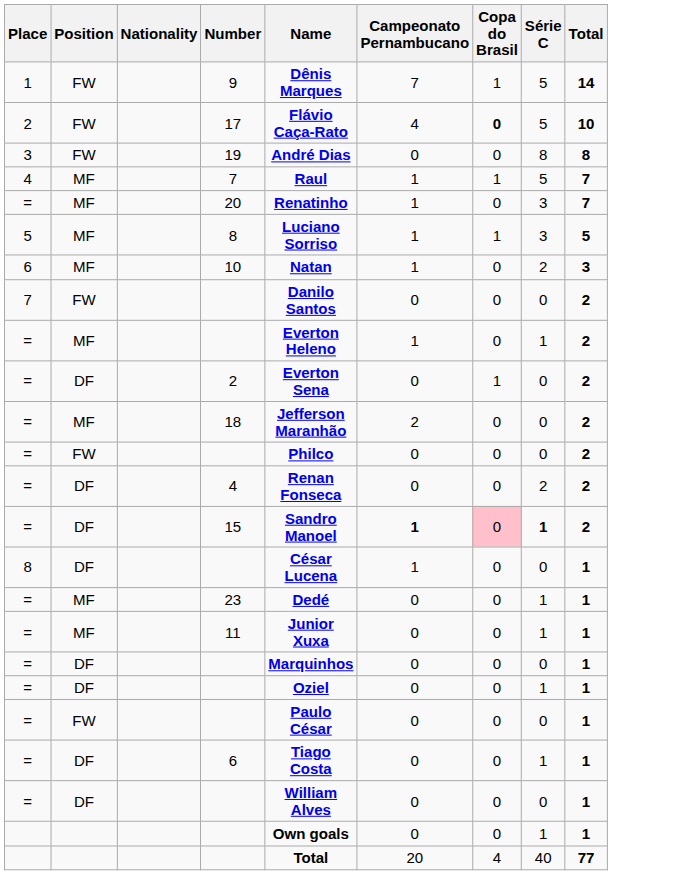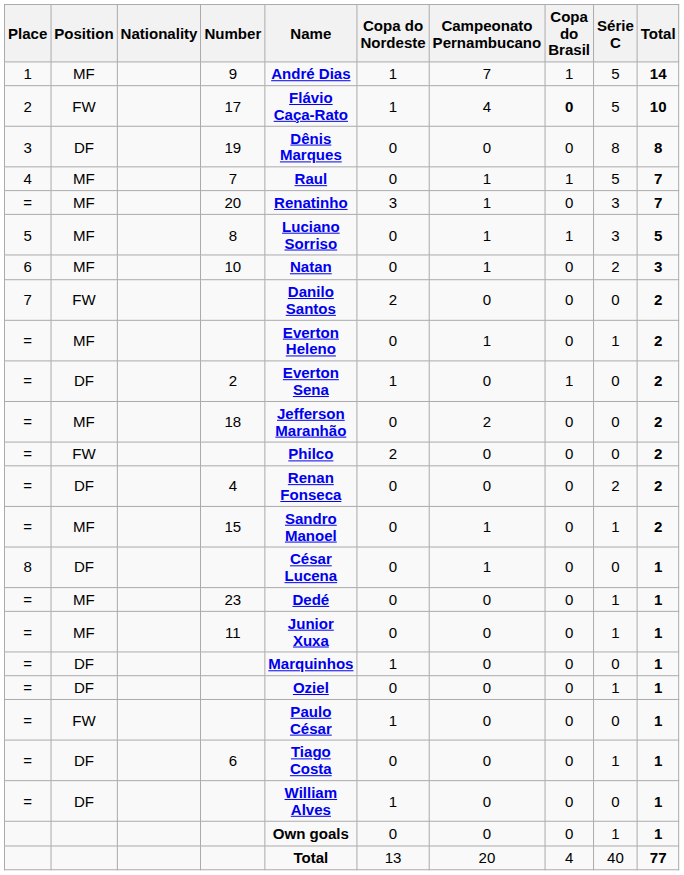 <table class="wikitable" style="font-size: 95%; text-align: center;">
 <tr>
 <th width=60>Place</th>
 <th width=60>Position</th>
 <th width=60>Nationality</th>
 <th width=60>Number</th>
 <th width=150>Name</th>
+<th width=80>Copa do Nordeste</th>
 <th width=80>Campeonato Pernambucano</th>
 <th width=80>Copa do Brasil</th>
 <th width=80>Série C</th>
 <th width=80>Total</th>
 </tr>
 <tr>
 <td>1</td>
-<td>FW</td>
+<td>MF</td>
 <td></td>
 <td>9</td>
-<td><strong><a href='#'>Dênis Marques</a></strong></td>
+<td><strong><a href='#'>André Dias</a></strong></td>
+<td>1</td>
 <td>7</td>
 <td>1</td>
 <td>5</td>
 <td><strong>14</strong></td>
 </tr>
 <tr>
 <td>2</td>
 <td>FW</td>
 <td></td>
 <td>17</td>
 <td><strong><a href='#'>Flávio Caça-Rato</a></strong></td>
+<td>1</td>
 <td>4</td>
 <td><strong>0</strong></td>
 <td>5</td>
 <td><strong>10</strong></td>
 </tr>
 <tr>
 <td>3</td>
-<td>FW</td>
+<td>DF</td>
 <td></td>
 <td>19</td>
-<td><strong><a href='#'>André Dias</a></strong></td>
+<td><strong><a href='#'>Dênis Marques</a></strong></td>
+<td>0</td>
 <td>0</td>
 <td>0</td>
 <td>8</td>
 <td><strong>8</strong></td>
 </tr>
 <tr>
 <td>4</td>
 <td>MF</td>
 <td></td>
 <td>7</td>
 <td><strong><a href='#'>Raul</a></strong></td>
+<td>0</td>
 <td>1</td>
 <td>1</td>
 <td>5</td>
 <td><strong>7</strong></td>
 </tr>
 <tr>
 <td>=</td>
 <td>MF</td>
 <td></td>
 <td>20</td>
 <td><strong><a href='#'>Renatinho</a></strong></td>
+<td>3</td>
 <td>1</td>
 <td>0</td>
 <td>3</td>
 <td><strong>7</strong></td>
 </tr>
 <tr>
 <td>5</td>
 <td>MF</td>
 <td></td>
 <td>8</td>
 <td><strong><a href='#'>Luciano Sorriso</a></strong></td>
+<td>0</td>
 <td>1</td>
 <td>1</td>
 <td>3</td>
 <td><strong>5</strong></td>
 </tr>
 <tr>
 <td>6</td>
 <td>MF</td>
 <td></td>
 <td>10</td>
 <td><strong><a href='#'>Natan</a></strong></td>
+<td>0</td>
 <td>1</td>
 <td>0</td>
 <td>2</td>
 <td><strong>3</strong></td>
 </tr>
 <tr>
 <td>7</td>
 <td>FW</td>
 <td></td>
 <td></td>
 <td><strong><a href='#'>Danilo Santos</a></strong></td>
+<td>2</td>
 <td>0</td>
 <td>0</td>
 <td>0</td>
 <td><strong>2</strong></td>
 </tr>
 <tr>
 <td>=</td>
 <td>MF</td>
 <td></td>
 <td></td>
 <td><strong><a href='#'>Everton Heleno</a></strong></td>
+<td>0</td>
 <td>1</td>
 <td>0</td>
 <td>1</td>
 <td><strong>2</strong></td>
 </tr>
 <tr>
 <td>=</td>
 <td>DF</td>
 <td></td>
 <td>2</td>
 <td><strong><a href='#'>Everton Sena</a></strong></td>
+<td>1</td>
 <td>0</td>
 <td>1</td>
 <td>0</td>
 <td><strong>2</strong></td>
 </tr>
 <tr>
 <td>=</td>
 <td>MF</td>
 <td></td>
 <td>18</td>
 <td><strong><a href='#'>Jefferson Maranhão</a></strong></td>
+<td>0</td>
 <td>2</td>
 <td>0</td>
 <td>0</td>
 <td><strong>2</strong></td>
 </tr>
 <tr>
 <td>=</td>
 <td>FW</td>
 <td></td>
 <td></td>
 <td><strong><a href='#'>Philco</a></strong></td>
+<td>2</td>
 <td>0</td>
 <td>0</td>
 <td>0</td>
 <td><strong>2</strong></td>
 </tr>
 <tr>
 <td>=</td>
 <td>DF</td>
 <td></td>
 <td>4</td>
 <td><strong><a href='#'>Renan Fonseca</a></strong></td>
 <td>0</td>
 <td>0</td>
+<td>0</td>
 <td>2</td>
 <td><strong>2</strong></td>
 </tr>
 <tr>
 <td>=</td>
-<td>DF</td>
+<td>MF</td>
 <td></td>
 <td>15</td>
 <td><strong><a href='#'>Sandro Manoel</a></strong></td>
-<td><strong>1</strong></td>
-<td style="background: pink;">0</td>
-<td><strong>1</strong></td>
+<td>0</td>
+<td>1</td>
+<td>0</td>
+<td>1</td>
 <td><strong>2</strong></td>
 </tr>
 <tr>
 <td>8</td>
 <td>DF</td>
 <td></td>
 <td></td>
 <td><strong><a href='#'>César Lucena</a></strong></td>
+<td>0</td>
 <td>1</td>
 <td>0</td>
 <td>0</td>
 <td><strong>1</strong></td>
 </tr>
 <tr>
 <td>=</td>
 <td>MF</td>
 <td></td>
 <td>23</td>
 <td><strong><a href='#'>Dedé</a></strong></td>
 <td>0</td>
 <td>0</td>
+<td>0</td>
 <td>1</td>
 <td><strong>1</strong></td>
 </tr>
 <tr>
 <td>=</td>
 <td>MF</td>
 <td></td>
 <td>11</td>
 <td><strong><a href='#'>Junior Xuxa</a></strong></td>
 <td>0</td>
 <td>0</td>
+<td>0</td>
 <td>1</td>
 <td><strong>1</strong></td>
 </tr>
 <tr>
 <td>=</td>
 <td>DF</td>
 <td></td>
 <td></td>
 <td><strong><a href='#'>Marquinhos</a></strong></td>
+<td>1</td>
 <td>0</td>
 <td>0</td>
 <td>0</td>
 <td><strong>1</strong></td>
 </tr>
 <tr>
 <td>=</td>
 <td>DF</td>
 <td></td>
 <td></td>
 <td><strong><a href='#'>Oziel</a></strong></td>
 <td>0</td>
 <td>0</td>
+<td>0</td>
 <td>1</td>
 <td><strong>1</strong></td>
 </tr>
 <tr>
 <td>=</td>
 <td>FW</td>
 <td></td>
 <td></td>
 <td><strong><a href='#'>Paulo César</a></strong></td>
+<td>1</td>
 <td>0</td>
 <td>0</td>
 <td>0</td>
 <td><strong>1</strong></td>
 </tr>
 <tr>
 <td>=</td>
 <td>DF</td>
 <td></td>
 <td>6</td>
 <td><strong><a href='#'>Tiago Costa</a></strong></td>
 <td>0</td>
 <td>0</td>
+<td>0</td>
 <td>1</td>
 <td><strong>1</strong></td>
 </tr>
 <tr>
 <td>=</td>
 <td>DF</td>
 <td></td>
 <td></td>
 <td><strong><a href='#'>William Alves</a></strong></td>
+<td>1</td>
 <td>0</td>
 <td>0</td>
 <td>0</td>
 <td><strong>1</strong></td>
 </tr>
 <tr>
 <td></td>
 <td></td>
 <td></td>
 <td></td>
 <td><strong>Own goals</strong></td>
 <td>0</td>
 <td>0</td>
+<td>0</td>
 <td>1</td>
 <td><strong>1</strong></td>
 </tr>
 <tr>
 <td></td>
 <td></td>
 <td></td>
 <td></td>
 <td><strong>Total</strong></td>
+<td>13</td>
 <td>20</td>
 <td>4</td>
 <td>40</td>
 <td><strong>77</strong></td>
 </tr>
 </table>
